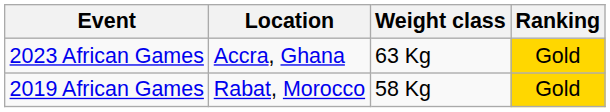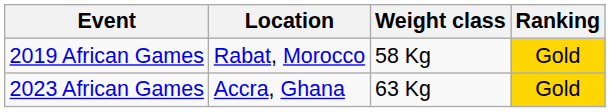 <table class="wikitable sortable">
 <tr>
 <th>Event</th>
 <th>Location</th>
 <th>Weight class</th>
 <th>Ranking</th>
 </tr>
 <tr>
+<td><a href='#'>2019 African Games</a></td>
+<td><a href='#'>Rabat</a>, <a href='#'>Morocco</a></td>
+<td>58 Kg</td>
+<td bgcolor="gold" align="center">Gold</td>
+</tr>
+<tr>
 <td><a href='#'>2023 African Games</a></td>
 <td><a href='#'>Accra</a>, <a href='#'>Ghana</a></td>
 <td>63 Kg</td>
 <td bgcolor="gold" align="center">Gold</td>
 </tr>
-<tr>
-<td><a href='#'>2019 African Games</a></td>
-<td><a href='#'>Rabat</a>, <a href='#'>Morocco</a></td>
-<td>58 Kg</td>
-<td bgcolor="gold" align="center">Gold</td>
-</tr>
 </table>
